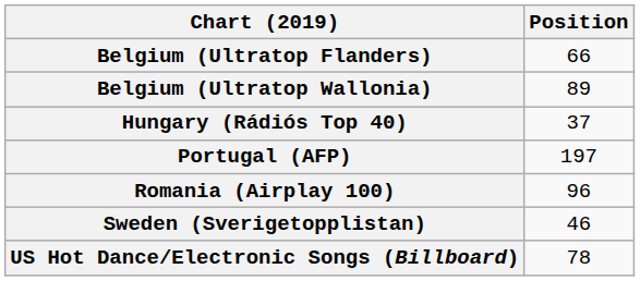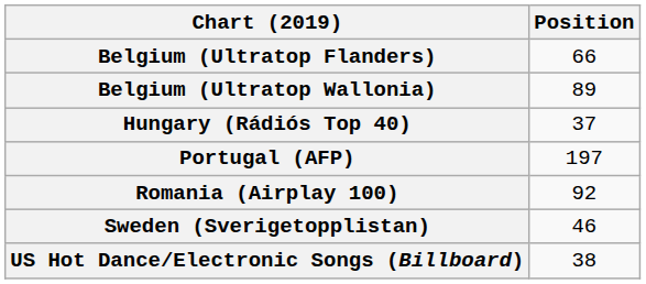 <table class="wikitable sortable plainrowheaders" style="text-align:center">
 <tr>
 <th scope="col">Chart (2019)</th>
 <th scope="col">Position</th>
 </tr>
 <tr>
 <th scope="row">Belgium (Ultratop Flanders)</th>
 <td>66</td>
 </tr>
 <tr>
 <th scope="row">Belgium (Ultratop Wallonia)</th>
 <td>89</td>
 </tr>
 <tr>
 <th scope="row">Hungary (Rádiós Top 40)</th>
 <td>37</td>
 </tr>
 <tr>
 <th scope="row">Portugal (AFP)</th>
 <td>197</td>
 </tr>
 <tr>
 <th scope="row">Romania (Airplay 100)</th>
-<td>96</td>
+<td>92</td>
 </tr>
 <tr>
 <th scope="row">Sweden (Sverigetopplistan)</th>
 <td>46</td>
 </tr>
 <tr>
 <th scope="row">US Hot Dance/Electronic Songs (<em>Billboard</em>)</th>
-<td>78</td>
+<td>38</td>
 </tr>
 </table>
